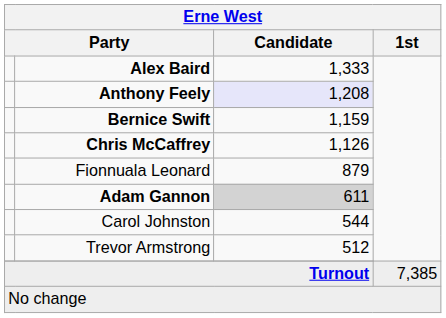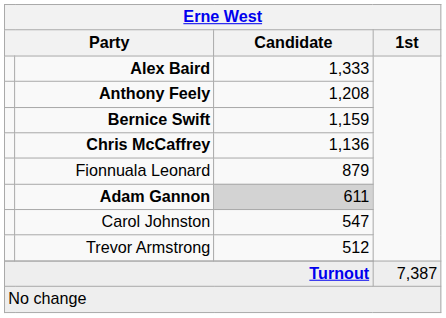 <table class="wikitable">
 <tr>
 <th colspan="4" align="center"><a href='#'>Erne West</a></th>
 </tr>
 <tr>
 <th colspan="2" align="center" width=200>Party</th>
 <th width=150>Candidate</th>
 <th width=60>1st </th>
 </tr>
 <tr>
 <td></td>
 <td align="right"><strong>Alex Baird</strong></td>
 <td align="right">1,333</td>
 </tr>
 <tr>
 <td></td>
 <td align="right"><strong>Anthony Feely</strong></td>
-<td align="right" style="background: lavender;">1,208</td>
+<td align="right">1,208</td>
 </tr>
 <tr>
 <td></td>
 <td align="right"><strong>Bernice Swift</strong></td>
 <td align="right">1,159</td>
 </tr>
 <tr>
 <td></td>
 <td align="right"><strong>Chris McCaffrey</strong></td>
-<td align="right">1,126</td>
+<td align="right">1,136</td>
 </tr>
 <tr>
 <td></td>
 <td align="right">Fionnuala Leonard</td>
 <td align="right">879</td>
 </tr>
 <tr>
 <td></td>
 <td align="right"><strong>Adam Gannon</strong></td>
 <td align="right" style="background: lightgrey;">611</td>
 </tr>
 <tr>
 <td></td>
 <td align="right">Carol Johnston</td>
-<td align="right">544</td>
+<td align="right">547</td>
 </tr>
 <tr>
 <td></td>
 <td align="right">Trevor Armstrong</td>
 <td align="right">512</td>
 </tr>
 <tr>
 </tr>
 <tr bgcolor="EEEEEE">
 <td colspan=3 align="right"><strong><a href='#'>Turnout</a></strong></td>
-<td align="right">7,385</td>
+<td align="right">7,387</td>
 </tr>
 <tr bgcolor="EEEEEE">
 <td colspan=4 bgcolor="EEEEEE">No change</td>
 </tr>
 </table>
